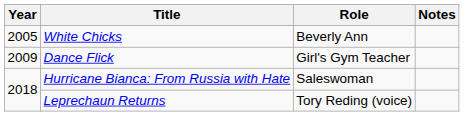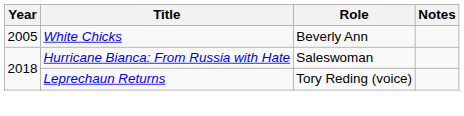 <table class="wikitable sortable">
 <tr>
 <th>Year</th>
 <th>Title</th>
 <th>Role</th>
 <th class="unsortable">Notes</th>
 </tr>
 <tr>
 <td>2005</td>
 <td><em><a href='#'>White Chicks</a></em></td>
 <td>Beverly Ann</td>
 <td></td>
 </tr>
 <tr>
-<td>2009</td>
-<td><em><a href='#'>Dance Flick</a></em></td>
-<td>Girl's Gym Teacher</td>
-<td></td>
-</tr>
-<tr>
 <td rowspan="2">2018</td>
 <td><em><a href='#'>Hurricane Bianca: From Russia with Hate</a></em></td>
 <td>Saleswoman</td>
 <td></td>
 </tr>
 <tr>
 <td><em><a href='#'>Leprechaun Returns</a></em></td>
 <td>Tory Reding (voice)</td>
 <td></td>
 </tr>
 </table>
